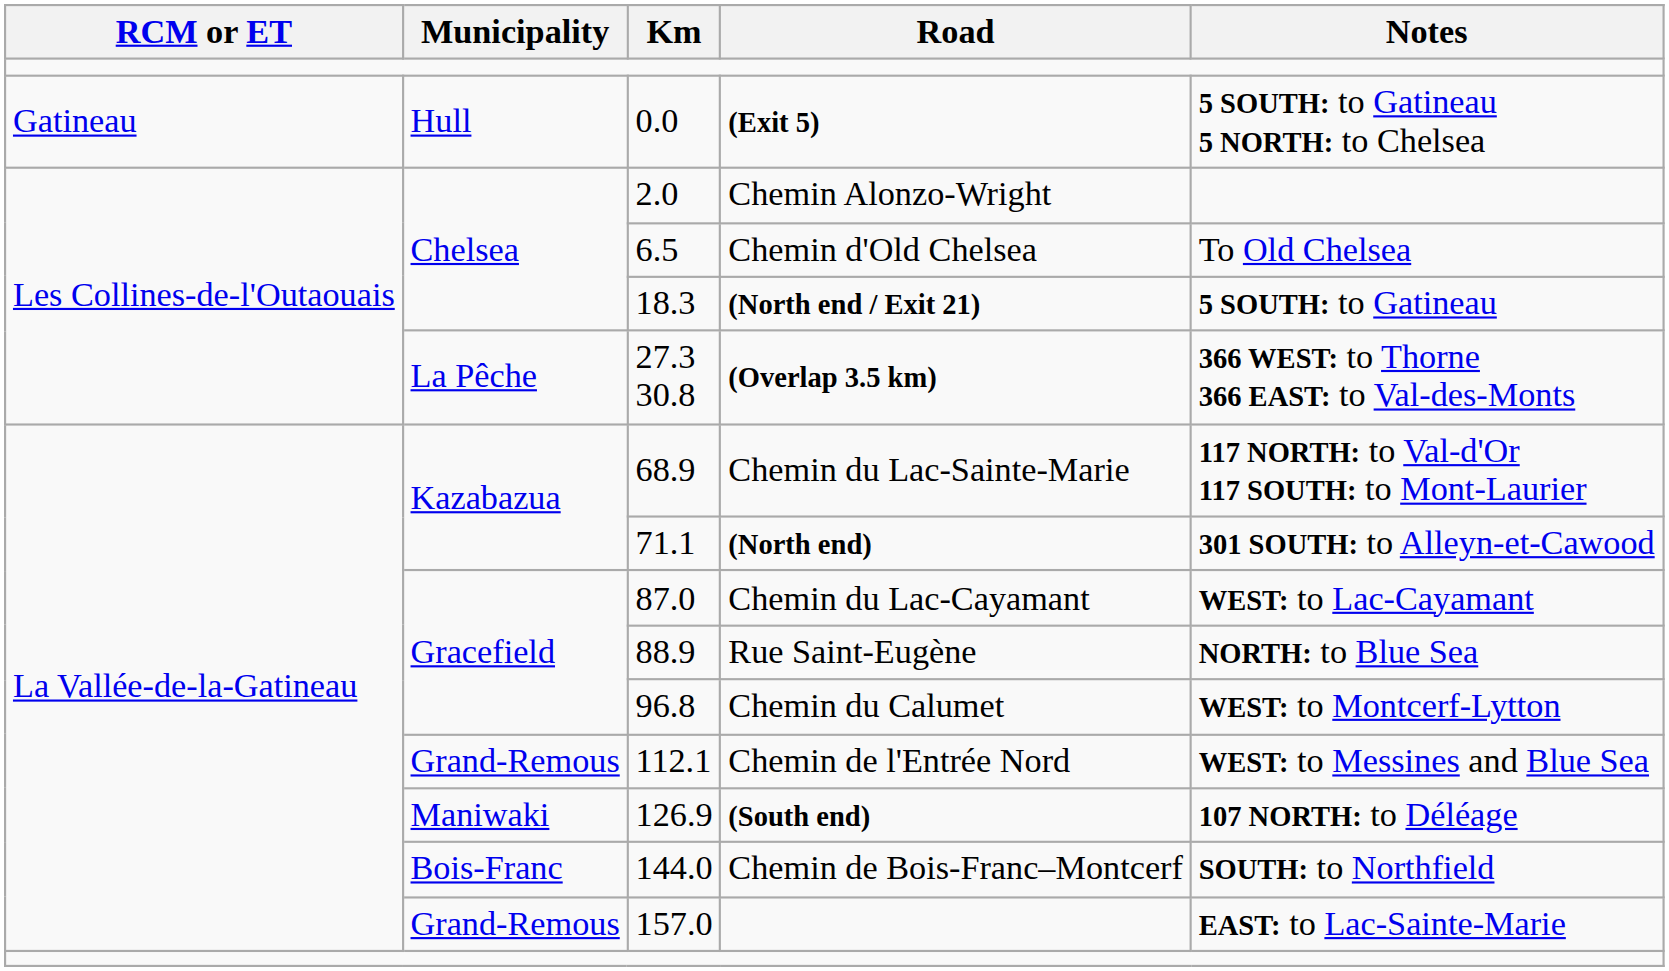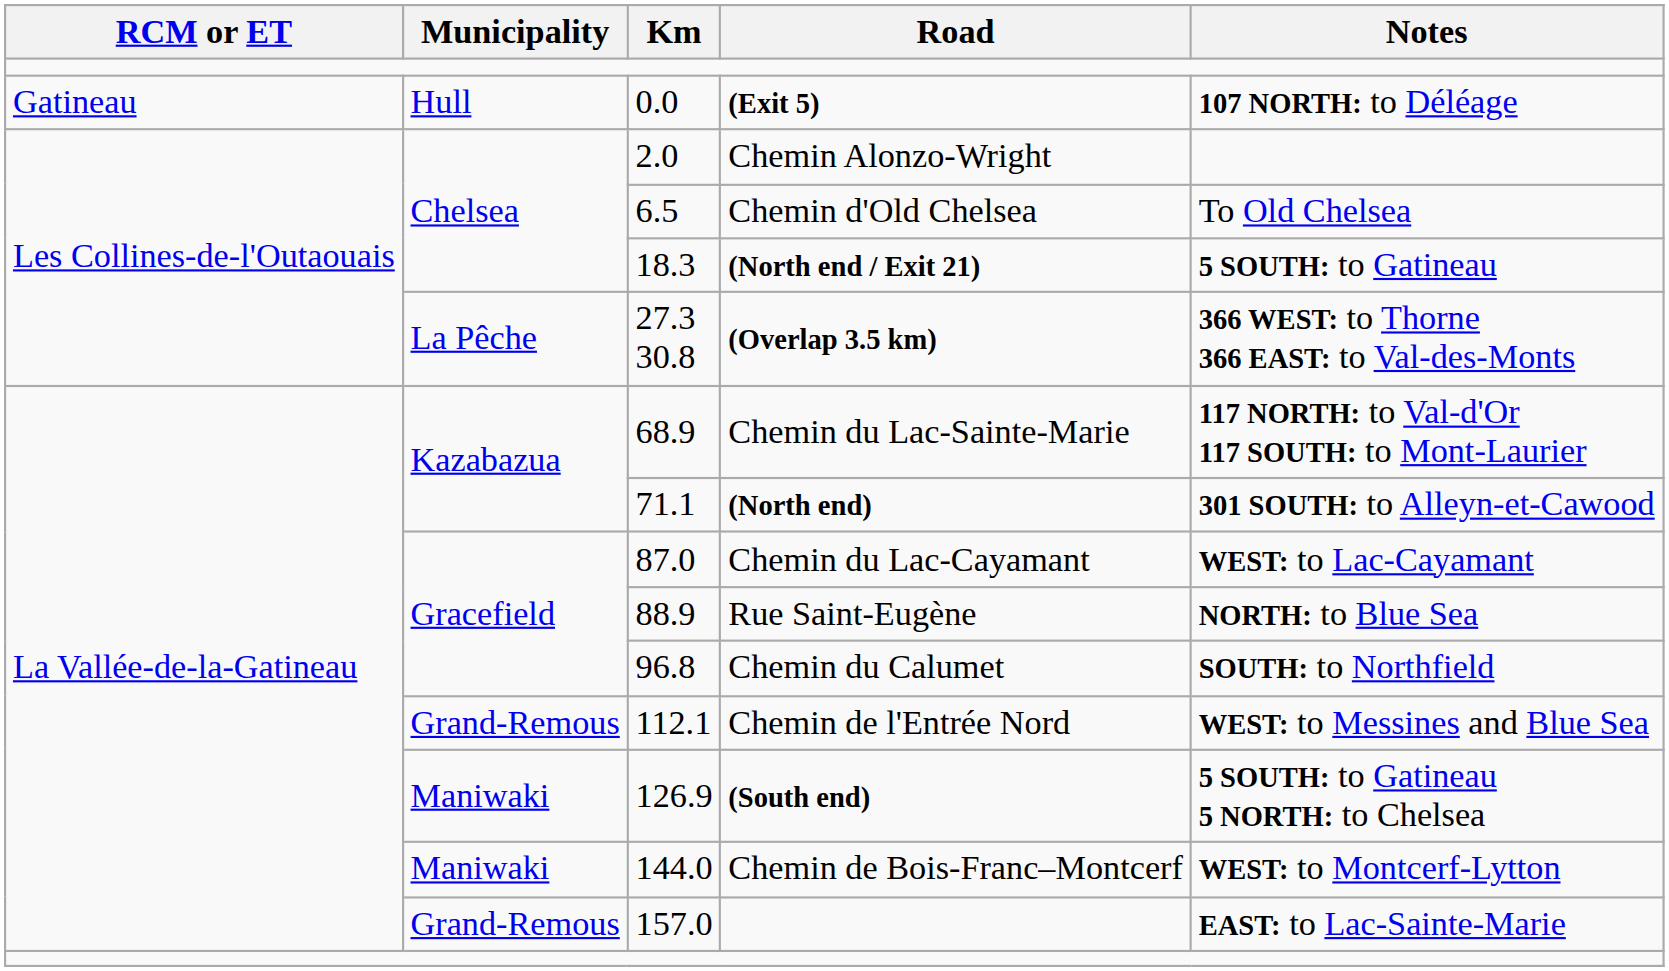 <table class=wikitable>
 <tr>
 <th><a href='#'>RCM</a> or <a href='#'>ET</a></th>
 <th>Municipality</th>
 <th>Km</th>
 <th>Road</th>
 <th>Notes</th>
 </tr>
 <tr>
 <td colspan="5"></td>
 </tr>
 <tr>
 <td><a href='#'>Gatineau</a></td>
 <td><a href='#'>Hull</a></td>
 <td>0.0</td>
 <td> <small><strong>(Exit 5)</strong></small></td>
-<td><small><strong>5 SOUTH:</strong></small> to <a href='#'>Gatineau</a> <br> <small><strong>5 NORTH:</strong></small> to Chelsea</td>
+<td><small><strong>107 NORTH:</strong></small> to <a href='#'>Déléage</a></td>
 </tr>
 <tr>
 <td rowspan="4"><a href='#'>Les Collines-de-l'Outaouais</a></td>
 <td rowspan="3"><a href='#'>Chelsea</a></td>
 <td>2.0</td>
 <td>Chemin Alonzo-Wright</td>
 <td></td>
 </tr>
 <tr>
 <td>6.5</td>
 <td>Chemin d'Old Chelsea</td>
 <td>To <a href='#'>Old Chelsea</a></td>
 </tr>
 <tr>
 <td>18.3</td>
 <td> <small><strong>(North end / Exit 21)</strong></small></td>
 <td><small><strong>5 SOUTH:</strong></small> to <a href='#'>Gatineau</a></td>
 </tr>
 <tr>
 <td><a href='#'>La Pêche</a></td>
 <td>27.3 <br> 30.8</td>
 <td> <small><strong>(Overlap 3.5 km)</strong></small></td>
 <td><small><strong>366 WEST:</strong></small> to <a href='#'>Thorne</a> <br><small><strong>366 EAST:</strong></small> to <a href='#'>Val-des-Monts</a></td>
 </tr>
 <tr>
 <td rowspan="9"><a href='#'>La Vallée-de-la-Gatineau</a></td>
 <td rowspan="2"><a href='#'>Kazabazua</a></td>
 <td>68.9</td>
 <td>Chemin du Lac-Sainte-Marie</td>
 <td><small><strong>117 NORTH:</strong></small> to <a href='#'>Val-d'Or</a> <br> <small><strong>117 SOUTH:</strong></small> to <a href='#'>Mont-Laurier</a></td>
 </tr>
 <tr>
 <td>71.1</td>
 <td> <small><strong>(North end)</strong></small></td>
 <td><small><strong>301 SOUTH:</strong></small> to <a href='#'>Alleyn-et-Cawood</a></td>
 </tr>
 <tr>
 <td rowspan="3"><a href='#'>Gracefield</a></td>
 <td>87.0</td>
 <td>Chemin du Lac-Cayamant</td>
 <td><small><strong>WEST:</strong></small> to <a href='#'>Lac-Cayamant</a></td>
 </tr>
 <tr>
 <td>88.9</td>
 <td>Rue Saint-Eugène</td>
 <td><small><strong>NORTH:</strong></small> to <a href='#'>Blue Sea</a></td>
 </tr>
 <tr>
 <td>96.8</td>
 <td>Chemin du Calumet</td>
-<td><small><strong>WEST:</strong></small> to <a href='#'>Montcerf-Lytton</a></td>
+<td><small><strong>SOUTH:</strong></small> to <a href='#'>Northfield</a></td>
 </tr>
 <tr>
 <td><a href='#'>Grand-Remous</a></td>
 <td>112.1</td>
 <td>Chemin de l'Entrée Nord</td>
 <td><small><strong>WEST:</strong></small> to <a href='#'>Messines</a> and <a href='#'>Blue Sea</a></td>
 </tr>
 <tr>
 <td><a href='#'>Maniwaki</a></td>
 <td>126.9</td>
 <td> <small><strong>(South end)</strong></small></td>
-<td><small><strong>107 NORTH:</strong></small> to <a href='#'>Déléage</a></td>
+<td><small><strong>5 SOUTH:</strong></small> to <a href='#'>Gatineau</a> <br> <small><strong>5 NORTH:</strong></small> to Chelsea</td>
 </tr>
 <tr>
-<td><a href='#'>Bois-Franc</a></td>
+<td><a href='#'>Maniwaki</a></td>
 <td>144.0</td>
 <td>Chemin de Bois-Franc–Montcerf</td>
-<td><small><strong>SOUTH:</strong></small> to <a href='#'>Northfield</a></td>
+<td><small><strong>WEST:</strong></small> to <a href='#'>Montcerf-Lytton</a></td>
 </tr>
 <tr>
 <td><a href='#'>Grand-Remous</a></td>
 <td>157.0</td>
 <td></td>
 <td><small><strong>EAST:</strong></small> to <a href='#'>Lac-Sainte-Marie</a></td>
 </tr>
 <tr>
 <td colspan="5"></td>
 </tr>
 </table>
